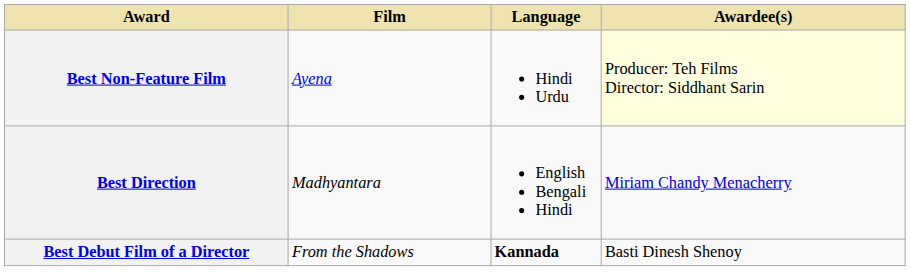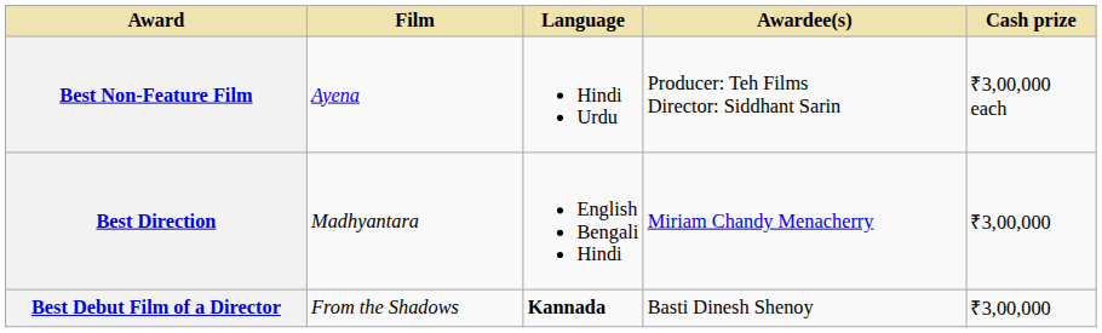 <table class="wikitable plainrowheaders" style="width:100%;">
 <tr>
 <th style="background-color:#EFE4B0;width:28%;">Award</th>
 <th style="background-color:#EFE4B0;width:20%;">Film</th>
 <th style="background-color:#EFE4B0;width:10%;">Language</th>
 <th style="background-color:#EFE4B0;width:30%;">Awardee(s)</th>
+<th style="background-color:#EFE4B0;width:12%;">Cash prize</th>
 </tr>
 <tr>
 <th scope="row"><a href='#'>Best Non-Feature Film</a></th>
 <td><em><a href='#'>Ayena</a></em></td>
 <td><br><ul><li>Hindi</li><li>Urdu</li></ul></td>
-<td style="background: lightyellow;">Producer: Teh Films<br>Director: Siddhant Sarin</td>
+<td>Producer: Teh Films<br>Director: Siddhant Sarin</td>
+<td>₹3,00,000 each</td>
 </tr>
 <tr>
 <th scope="row"><a href='#'>Best Direction</a></th>
 <td><em>Madhyantara</em></td>
 <td><br><ul><li>English</li><li>Bengali</li><li>Hindi</li></ul></td>
 <td><a href='#'>Miriam Chandy Menacherry</a></td>
+<td>₹3,00,000</td>
 </tr>
 <tr>
 <th scope="row"><a href='#'>Best Debut Film of a Director</a></th>
 <td><em>From the Shadows</em></td>
 <td><strong>Kannada</strong></td>
 <td>Basti Dinesh Shenoy</td>
+<td>₹3,00,000</td>
 </tr>
 </table>
